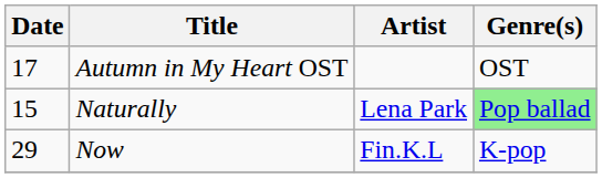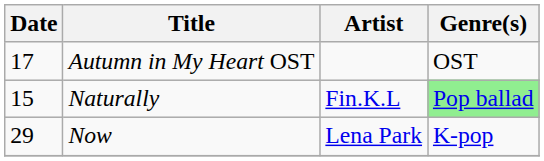 <table class="wikitable" style="text-align: left;">
 <tr>
 <th>Date</th>
 <th>Title</th>
 <th>Artist</th>
 <th>Genre(s)</th>
 </tr>
 <tr>
 <td>17</td>
 <td><em>Autumn in My Heart</em> OST</td>
 <td></td>
 <td>OST</td>
 </tr>
 <tr>
 <td>15</td>
 <td><em>Naturally</em></td>
-<td><a href='#'>Lena Park</a></td>
+<td><a href='#'>Fin.K.L</a></td>
 <td style="background: lightgreen;"><a href='#'>Pop ballad</a></td>
 </tr>
 <tr>
 <td>29</td>
 <td><em>Now</em></td>
-<td><a href='#'>Fin.K.L</a></td>
+<td><a href='#'>Lena Park</a></td>
 <td><a href='#'>K-pop</a></td>
 </tr>
 <tr>
 </tr>
 </table>
